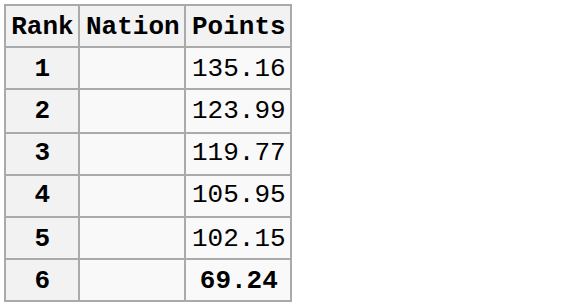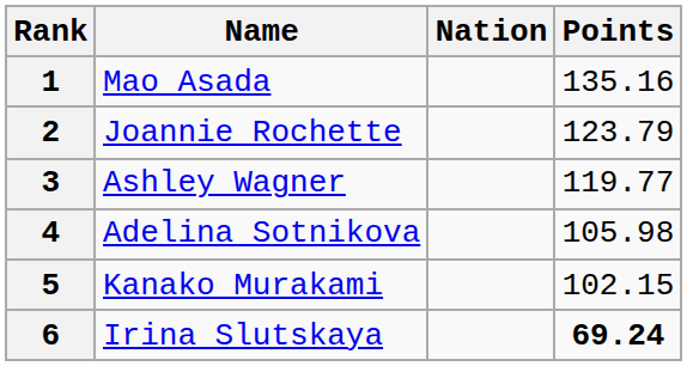 <table class="wikitable sortable">
 <tr>
 <th>Rank</th>
+<th>Name</th>
 <th>Nation</th>
 <th>Points</th>
 </tr>
 <tr>
 <th>1</th>
+<td><a href='#'>Mao Asada</a></td>
 <td></td>
 <td align="center">135.16</td>
 </tr>
 <tr>
 <th>2</th>
+<td><a href='#'>Joannie Rochette</a></td>
 <td></td>
-<td align="center">123.99</td>
+<td align="center">123.79</td>
 </tr>
 <tr>
 <th>3</th>
+<td><a href='#'>Ashley Wagner</a></td>
 <td></td>
 <td align="center">119.77</td>
 </tr>
 <tr>
 <th>4</th>
+<td><a href='#'>Adelina Sotnikova</a></td>
 <td></td>
-<td align="center">105.95</td>
+<td align="center">105.98</td>
 </tr>
 <tr>
 <th>5</th>
+<td><a href='#'>Kanako Murakami</a></td>
 <td></td>
 <td align="center">102.15</td>
 </tr>
 <tr>
 <th>6</th>
+<td><a href='#'>Irina Slutskaya</a></td>
 <td></td>
 <td align="center"><strong>69.24</strong></td>
 </tr>
 </table>
